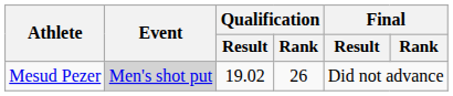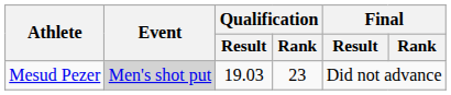 <table class=wikitable style="font-size:90%">
 <tr>
 <th rowspan="2">Athlete</th>
 <th rowspan="2">Event</th>
 <th colspan="2">Qualification</th>
 <th colspan="2">Final</th>
 </tr>
 <tr style="font-size:95%">
 <th>Result</th>
 <th>Rank</th>
 <th>Result</th>
 <th>Rank</th>
 </tr>
 <tr align=center>
 <td align=left><a href='#'>Mesud Pezer</a></td>
 <td align=left style="background: lightgrey;"><a href='#'>Men's shot put</a></td>
-<td>19.02</td>
-<td>26</td>
+<td>19.03</td>
+<td>23</td>
 <td Colspan=2>Did not advance</td>
 </tr>
 </table>
